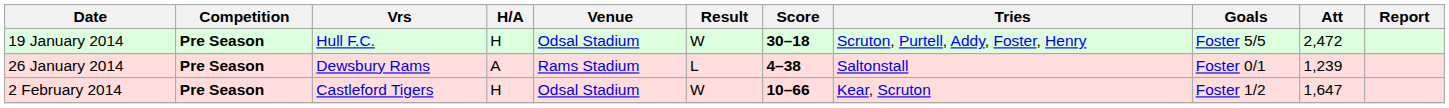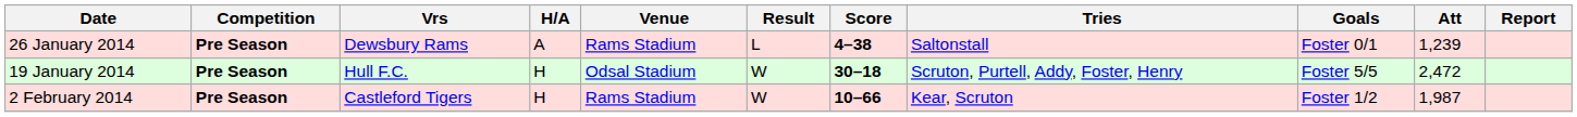 <table class="wikitable" style="font-size:85%;" width="100%">
 <tr>
 <th>Date</th>
 <th>Competition</th>
 <th>Vrs</th>
 <th>H/A</th>
 <th>Venue</th>
 <th>Result</th>
 <th>Score</th>
 <th>Tries</th>
 <th>Goals</th>
 <th>Att</th>
 <th>Report</th>
+</tr>
+<tr style="background:#ffdddd;" width=20|>
+<td>26 January 2014</td>
+<td><strong>Pre Season</strong></td>
+<td><a href='#'>Dewsbury Rams</a></td>
+<td>A</td>
+<td><a href='#'>Rams Stadium</a></td>
+<td>L</td>
+<td><strong>4–38</strong></td>
+<td><a href='#'>Saltonstall</a></td>
+<td><a href='#'>Foster</a> 0/1</td>
+<td>1,239</td>
+<td></td>
 </tr>
 <tr style="background:#ddffdd;" width=20|>
 <td>19 January 2014</td>
 <td><strong>Pre Season</strong></td>
 <td><a href='#'>Hull F.C.</a></td>
 <td>H</td>
 <td><a href='#'>Odsal Stadium</a></td>
 <td>W</td>
 <td><strong>30–18</strong></td>
 <td><a href='#'>Scruton</a>, <a href='#'>Purtell</a>, <a href='#'>Addy</a>, <a href='#'>Foster</a>, <a href='#'>Henry</a></td>
 <td><a href='#'>Foster</a> 5/5</td>
 <td>2,472</td>
 <td></td>
 </tr>
 <tr style="background:#ffdddd;" width=20|>
-<td>26 January 2014</td>
-<td><strong>Pre Season</strong></td>
-<td><a href='#'>Dewsbury Rams</a></td>
-<td>A</td>
-<td><a href='#'>Rams Stadium</a></td>
-<td>L</td>
-<td><strong>4–38</strong></td>
-<td><a href='#'>Saltonstall</a></td>
-<td><a href='#'>Foster</a> 0/1</td>
-<td>1,239</td>
-<td></td>
-</tr>
-<tr style="background:#ffdddd;" width=20|>
 <td>2 February 2014</td>
 <td><strong>Pre Season</strong></td>
 <td><a href='#'>Castleford Tigers</a></td>
 <td>H</td>
-<td><a href='#'>Odsal Stadium</a></td>
+<td><a href='#'>Rams Stadium</a></td>
 <td>W</td>
 <td><strong>10–66</strong></td>
 <td><a href='#'>Kear</a>, <a href='#'>Scruton</a></td>
 <td><a href='#'>Foster</a> 1/2</td>
-<td>1,647</td>
+<td>1,987</td>
 <td></td>
 </tr>
 <tr>
 </tr>
 </table>
